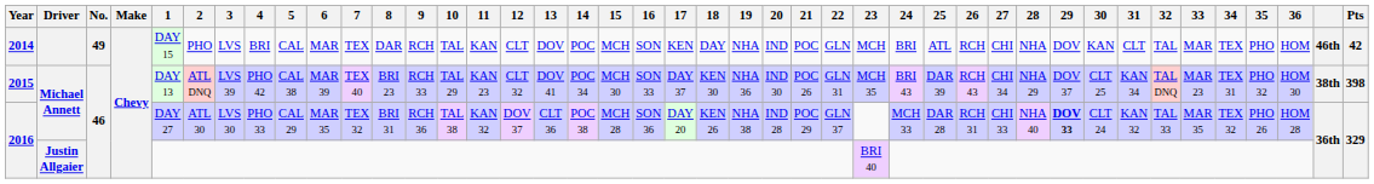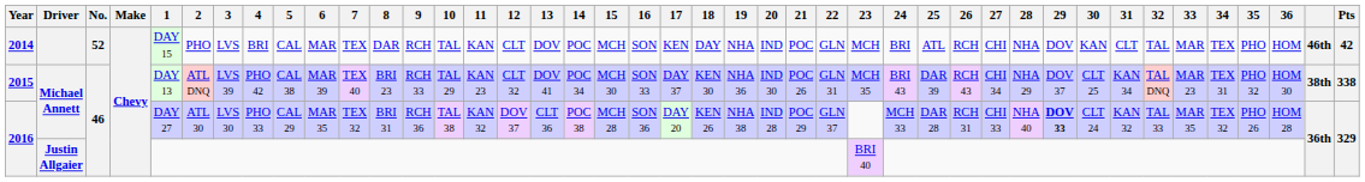 <table class="wikitable" style="text-align:center; font-size:75%">
 <tr>
 <th>Year</th>
 <th>Driver</th>
 <th>No.</th>
 <th>Make</th>
 <th>1</th>
 <th>2</th>
 <th>3</th>
 <th>4</th>
 <th>5</th>
 <th>6</th>
 <th>7</th>
 <th>8</th>
 <th>9</th>
 <th>10</th>
 <th>11</th>
 <th>12</th>
 <th>13</th>
 <th>14</th>
 <th>15</th>
 <th>16</th>
 <th>17</th>
 <th>18</th>
 <th>19</th>
 <th>20</th>
 <th>21</th>
 <th>22</th>
 <th>23</th>
 <th>24</th>
 <th>25</th>
 <th>26</th>
 <th>27</th>
 <th>28</th>
 <th>29</th>
 <th>30</th>
 <th>31</th>
 <th>32</th>
 <th>33</th>
 <th>34</th>
 <th>35</th>
 <th>36</th>
 <th></th>
 <th>Pts</th>
 </tr>
 <tr>
 <th><a href='#'>2014</a></th>
 <th></th>
-<th>49</th>
+<th>52</th>
 <th rowspan=4><a href='#'>Chevy</a></th>
 <td style="background:#DFFFDF;"><a href='#'>DAY</a><br><small>15</small></td>
 <td><a href='#'>PHO</a></td>
 <td><a href='#'>LVS</a></td>
 <td><a href='#'>BRI</a></td>
 <td><a href='#'>CAL</a></td>
 <td><a href='#'>MAR</a></td>
 <td><a href='#'>TEX</a></td>
 <td><a href='#'>DAR</a></td>
 <td><a href='#'>RCH</a></td>
 <td><a href='#'>TAL</a></td>
 <td><a href='#'>KAN</a></td>
 <td><a href='#'>CLT</a></td>
 <td><a href='#'>DOV</a></td>
 <td><a href='#'>POC</a></td>
 <td><a href='#'>MCH</a></td>
 <td><a href='#'>SON</a></td>
 <td><a href='#'>KEN</a></td>
 <td><a href='#'>DAY</a></td>
 <td><a href='#'>NHA</a></td>
 <td><a href='#'>IND</a></td>
 <td><a href='#'>POC</a></td>
 <td><a href='#'>GLN</a></td>
 <td><a href='#'>MCH</a></td>
 <td><a href='#'>BRI</a></td>
 <td><a href='#'>ATL</a></td>
 <td><a href='#'>RCH</a></td>
 <td><a href='#'>CHI</a></td>
 <td><a href='#'>NHA</a></td>
 <td><a href='#'>DOV</a></td>
 <td><a href='#'>KAN</a></td>
 <td><a href='#'>CLT</a></td>
 <td><a href='#'>TAL</a></td>
 <td><a href='#'>MAR</a></td>
 <td><a href='#'>TEX</a></td>
 <td><a href='#'>PHO</a></td>
 <td><a href='#'>HOM</a></td>
 <th>46th</th>
 <th>42</th>
 </tr>
 <tr>
 <th><a href='#'>2015</a></th>
 <th rowspan=2><a href='#'>Michael Annett</a></th>
 <th rowspan=3>46</th>
 <td style="background:#DFFFDF;"><a href='#'>DAY</a><br><small>13</small></td>
 <td style="background:#FFCFCF;"><a href='#'>ATL</a><br><small>DNQ</small></td>
 <td style="background:#CFCFFF;"><a href='#'>LVS</a><br><small>39</small></td>
 <td style="background:#CFCFFF;"><a href='#'>PHO</a><br><small>42</small></td>
 <td style="background:#CFCFFF;"><a href='#'>CAL</a><br><small>38</small></td>
 <td style="background:#CFCFFF;"><a href='#'>MAR</a><br><small>39</small></td>
 <td style="background:#EFCFFF;"><a href='#'>TEX</a><br><small>40</small></td>
 <td style="background:#CFCFFF;"><a href='#'>BRI</a><br><small>23</small></td>
 <td style="background:#CFCFFF;"><a href='#'>RCH</a><br><small>33</small></td>
 <td style="background:#CFCFFF;"><a href='#'>TAL</a><br><small>29</small></td>
 <td style="background:#CFCFFF;"><a href='#'>KAN</a><br><small>23</small></td>
 <td style="background:#CFCFFF;"><a href='#'>CLT</a><br><small>32</small></td>
 <td style="background:#CFCFFF;"><a href='#'>DOV</a><br><small>41</small></td>
 <td style="background:#CFCFFF;"><a href='#'>POC</a><br><small>34</small></td>
 <td style="background:#CFCFFF;"><a href='#'>MCH</a><br><small>30</small></td>
 <td style="background:#CFCFFF;"><a href='#'>SON</a><br><small>33</small></td>
 <td style="background:#CFCFFF;"><a href='#'>DAY</a><br><small>37</small></td>
 <td style="background:#CFCFFF;"><a href='#'>KEN</a><br><small>30</small></td>
 <td style="background:#CFCFFF;"><a href='#'>NHA</a><br><small>36</small></td>
 <td style="background:#CFCFFF;"><a href='#'>IND</a><br><small>30</small></td>
 <td style="background:#CFCFFF;"><a href='#'>POC</a><br><small>26</small></td>
 <td style="background:#CFCFFF;"><a href='#'>GLN</a><br><small>31</small></td>
 <td style="background:#CFCFFF;"><a href='#'>MCH</a><br><small>35</small></td>
 <td style="background:#EFCFFF;"><a href='#'>BRI</a><br><small>43</small></td>
 <td style="background:#CFCFFF;"><a href='#'>DAR</a><br><small>39</small></td>
 <td style="background:#EFCFFF;"><a href='#'>RCH</a><br><small>43</small></td>
 <td style="background:#CFCFFF;"><a href='#'>CHI</a><br><small>34</small></td>
 <td style="background:#CFCFFF;"><a href='#'>NHA</a><br><small>29</small></td>
 <td style="background:#CFCFFF;"><a href='#'>DOV</a><br><small>37</small></td>
 <td style="background:#CFCFFF;"><a href='#'>CLT</a><br><small>25</small></td>
 <td style="background:#CFCFFF;"><a href='#'>KAN</a><br><small>34</small></td>
 <td style="background:#FFCFCF;"><a href='#'>TAL</a><br><small>DNQ</small></td>
 <td style="background:#CFCFFF;"><a href='#'>MAR</a><br><small>23</small></td>
 <td style="background:#CFCFFF;"><a href='#'>TEX</a><br><small>31</small></td>
 <td style="background:#CFCFFF;"><a href='#'>PHO</a><br><small>32</small></td>
 <td style="background:#CFCFFF;"><a href='#'>HOM</a><br><small>30</small></td>
 <th>38th</th>
-<th>398</th>
+<th>338</th>
 </tr>
 <tr>
 <th rowspan=2><a href='#'>2016</a></th>
 <td style="background:#CFCFFF;"><a href='#'>DAY</a><br><small>27</small></td>
 <td style="background:#CFCFFF;"><a href='#'>ATL</a><br><small>30</small></td>
 <td style="background:#CFCFFF;"><a href='#'>LVS</a><br><small>30</small></td>
 <td style="background:#CFCFFF;"><a href='#'>PHO</a><br><small>33</small></td>
 <td style="background:#CFCFFF;"><a href='#'>CAL</a><br><small>29</small></td>
 <td style="background:#CFCFFF;"><a href='#'>MAR</a><br><small>35</small></td>
 <td style="background:#CFCFFF;"><a href='#'>TEX</a><br><small>32</small></td>
 <td style="background:#CFCFFF;"><a href='#'>BRI</a><br><small>31</small></td>
 <td style="background:#CFCFFF;"><a href='#'>RCH</a><br><small>36</small></td>
 <td style="background:#EFCFFF;"><a href='#'>TAL</a><br><small>38</small></td>
 <td style="background:#CFCFFF;"><a href='#'>KAN</a><br><small>32</small></td>
 <td style="background:#EFCFFF;"><a href='#'>DOV</a><br><small>37</small></td>
 <td style="background:#CFCFFF;"><a href='#'>CLT</a><br><small>36</small></td>
 <td style="background:#EFCFFF;"><a href='#'>POC</a><br><small>38</small></td>
 <td style="background:#CFCFFF;"><a href='#'>MCH</a><br><small>28</small></td>
 <td style="background:#CFCFFF;"><a href='#'>SON</a><br><small>36</small></td>
 <td style="background:#DFFFDF;"><a href='#'>DAY</a><br><small>20</small></td>
 <td style="background:#CFCFFF;"><a href='#'>KEN</a><br><small>26</small></td>
 <td style="background:#CFCFFF;"><a href='#'>NHA</a><br><small>38</small></td>
 <td style="background:#CFCFFF;"><a href='#'>IND</a><br><small>28</small></td>
 <td style="background:#CFCFFF;"><a href='#'>POC</a><br><small>29</small></td>
 <td style="background:#CFCFFF;"><a href='#'>GLN</a><br><small>37</small></td>
 <td></td>
 <td style="background:#CFCFFF;"><a href='#'>MCH</a><br><small>33</small></td>
 <td style="background:#CFCFFF;"><a href='#'>DAR</a><br><small>28</small></td>
 <td style="background:#CFCFFF;"><a href='#'>RCH</a><br><small>31</small></td>
 <td style="background:#CFCFFF;"><a href='#'>CHI</a><br><small>33</small></td>
 <td style="background:#EFCFFF;"><a href='#'>NHA</a><br><small>40</small></td>
 <td style="background:#CFCFFF;"><strong><a href='#'>DOV</a><br><small>33</small></strong></td>
 <td style="background:#CFCFFF;"><a href='#'>CLT</a><br><small>24</small></td>
 <td style="background:#CFCFFF;"><a href='#'>KAN</a><br><small>32</small></td>
 <td style="background:#CFCFFF;"><a href='#'>TAL</a><br><small>33</small></td>
 <td style="background:#CFCFFF;"><a href='#'>MAR</a><br><small>35</small></td>
 <td style="background:#CFCFFF;"><a href='#'>TEX</a><br><small>32</small></td>
 <td style="background:#CFCFFF;"><a href='#'>PHO</a><br><small>26</small></td>
 <td style="background:#CFCFFF;"><a href='#'>HOM</a><br><small>28</small></td>
 <th rowspan=2>36th</th>
 <th rowspan=2>329</th>
 </tr>
 <tr>
 <th><a href='#'>Justin Allgaier</a></th>
 <td colspan=22></td>
 <td style="background:#EFCFFF;"><a href='#'>BRI</a><br><small>40</small></td>
 <td colspan=13></td>
 </tr>
 </table>
